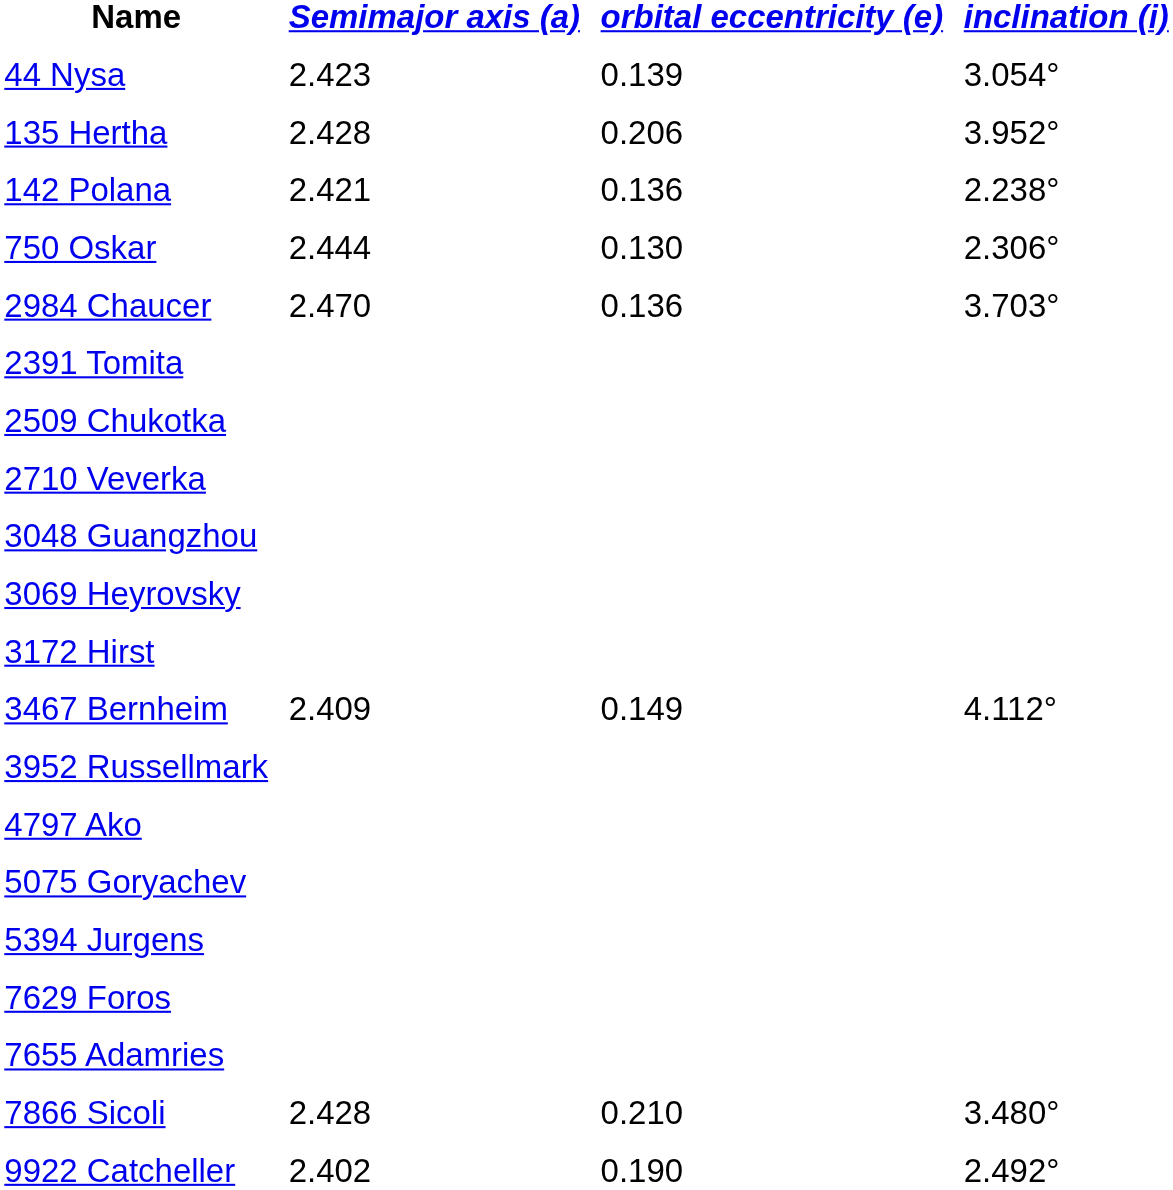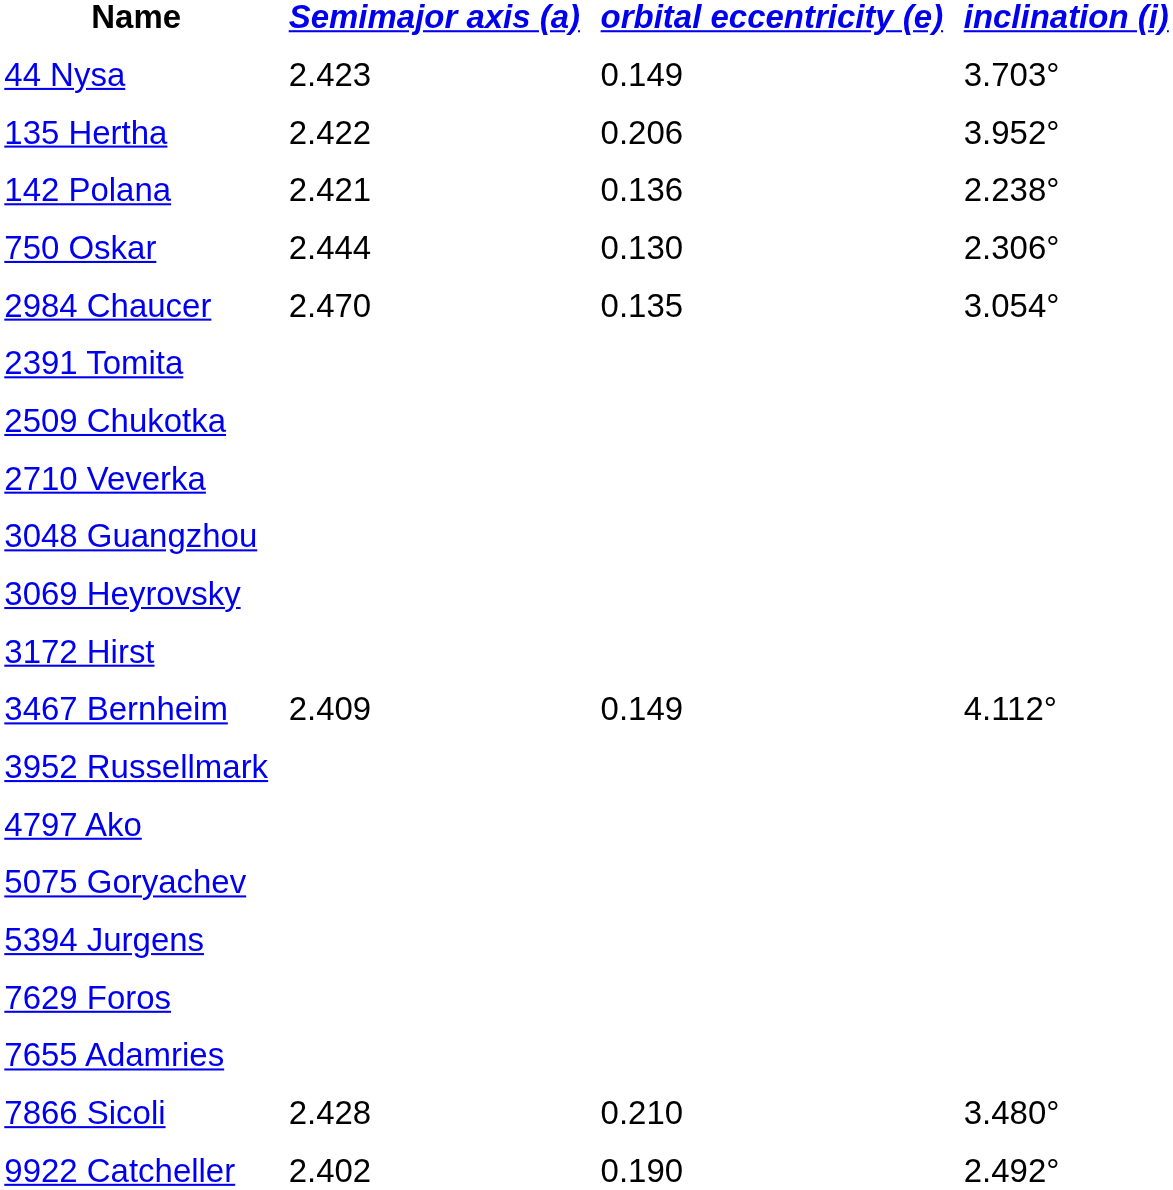 <table border="0" cellspacing="0" cellpadding="5">
 <tr>
 <th>Name</th>
 <th><em><a href='#'>Semimajor axis (a)</a></em></th>
 <th><em><a href='#'> orbital eccentricity (e)</a></em></th>
 <th><em><a href='#'>inclination (i)</a></em></th>
 </tr>
 <tr>
 <td><a href='#'>44 Nysa</a></td>
 <td>2.423</td>
-<td>0.139</td>
-<td>3.054°</td>
+<td>0.149</td>
+<td>3.703°</td>
 </tr>
 <tr>
 <td><a href='#'>135 Hertha</a></td>
-<td>2.428</td>
+<td>2.422</td>
 <td>0.206</td>
 <td>3.952°</td>
 </tr>
 <tr>
 <td><a href='#'>142 Polana</a></td>
 <td>2.421</td>
 <td>0.136</td>
 <td>2.238°</td>
 </tr>
 <tr>
 <td><a href='#'>750 Oskar</a></td>
 <td>2.444</td>
 <td>0.130</td>
 <td>2.306°</td>
 </tr>
 <tr>
 <td><a href='#'>2984 Chaucer</a></td>
 <td>2.470</td>
-<td>0.136</td>
-<td>3.703°</td>
+<td>0.135</td>
+<td>3.054°</td>
 </tr>
 <tr>
 <td><a href='#'>2391 Tomita</a></td>
 </tr>
 <tr>
 <td><a href='#'>2509 Chukotka</a></td>
 </tr>
 <tr>
 <td><a href='#'>2710 Veverka</a></td>
 </tr>
 <tr>
 <td><a href='#'>3048 Guangzhou</a></td>
 </tr>
 <tr>
 <td><a href='#'>3069 Heyrovsky</a></td>
 </tr>
 <tr>
 <td><a href='#'>3172 Hirst</a></td>
 </tr>
 <tr>
 <td><a href='#'>3467 Bernheim</a></td>
 <td>2.409</td>
 <td>0.149</td>
 <td>4.112°</td>
 </tr>
 <tr>
 <td><a href='#'>3952 Russellmark</a></td>
 </tr>
 <tr>
 <td><a href='#'>4797 Ako</a></td>
 </tr>
 <tr>
 <td><a href='#'>5075 Goryachev</a></td>
 </tr>
 <tr>
 <td><a href='#'>5394 Jurgens</a></td>
 </tr>
 <tr>
 <td><a href='#'>7629 Foros</a></td>
 </tr>
 <tr>
 <td><a href='#'>7655 Adamries</a></td>
 </tr>
 <tr>
 <td><a href='#'>7866 Sicoli</a></td>
 <td>2.428</td>
 <td>0.210</td>
 <td>3.480°</td>
 </tr>
 <tr>
 <td><a href='#'>9922 Catcheller</a></td>
 <td>2.402</td>
 <td>0.190</td>
 <td>2.492°</td>
 </tr>
 </table>
